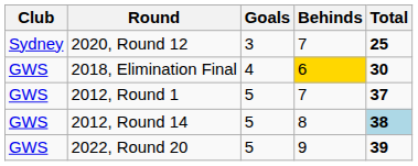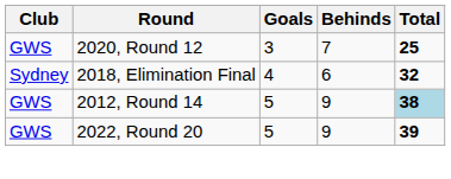 <table class="wikitable">
 <tr>
 <th>Club</th>
 <th>Round</th>
 <th>Goals</th>
 <th>Behinds</th>
 <th>Total</th>
 </tr>
 <tr>
-<td> <a href='#'>Sydney</a></td>
+<td> <a href='#'>GWS</a></td>
 <td>2020, Round 12</td>
 <td>3</td>
 <td>7</td>
 <td><strong>25</strong></td>
 </tr>
 <tr>
-<td> <a href='#'>GWS</a></td>
+<td> <a href='#'>Sydney</a></td>
 <td>2018, Elimination Final</td>
 <td>4</td>
-<td style="background: gold;">6</td>
-<td><strong>30</strong></td>
-</tr>
-<tr>
-<td> <a href='#'>GWS</a></td>
-<td>2012, Round 1</td>
-<td>5</td>
-<td>7</td>
-<td><strong>37</strong></td>
+<td>6</td>
+<td><strong>32</strong></td>
 </tr>
 <tr>
 <td> <a href='#'>GWS</a></td>
 <td>2012, Round 14</td>
 <td>5</td>
-<td>8</td>
+<td>9</td>
 <td style="background: lightblue;"><strong>38</strong></td>
 </tr>
 <tr>
 <td> <a href='#'>GWS</a></td>
 <td>2022, Round 20</td>
 <td>5</td>
 <td>9</td>
 <td><strong>39</strong></td>
 </tr>
 </table>
